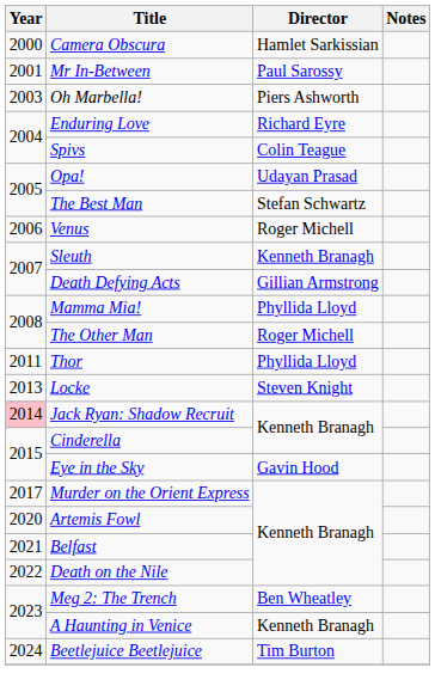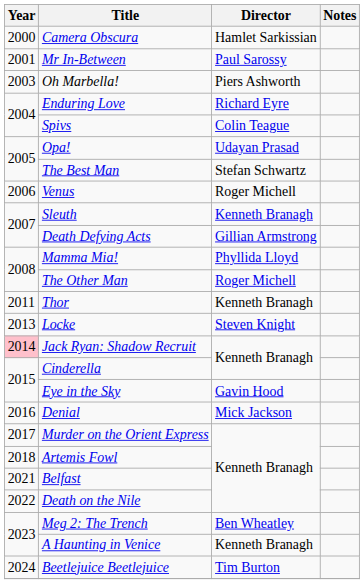 <table class="wikitable">
 <tr>
 <th>Year</th>
 <th>Title</th>
 <th>Director</th>
 <th>Notes</th>
 </tr>
 <tr>
 <td>2000</td>
 <td><em><a href='#'>Camera Obscura</a></em></td>
 <td>Hamlet Sarkissian</td>
 <td></td>
 </tr>
 <tr>
 <td>2001</td>
 <td><em><a href='#'>Mr In-Between</a></em></td>
 <td><a href='#'>Paul Sarossy</a></td>
 <td></td>
 </tr>
 <tr>
 <td>2003</td>
 <td><em>Oh Marbella!</em></td>
 <td>Piers Ashworth</td>
 <td></td>
 </tr>
 <tr>
 <td rowspan=2>2004</td>
 <td><em><a href='#'>Enduring Love</a></em></td>
 <td><a href='#'>Richard Eyre</a></td>
 <td></td>
 </tr>
 <tr>
 <td><em><a href='#'>Spivs</a></em></td>
 <td><a href='#'>Colin Teague</a></td>
 <td></td>
 </tr>
 <tr>
 <td rowspan=2>2005</td>
 <td><em><a href='#'>Opa!</a></em></td>
 <td><a href='#'>Udayan Prasad</a></td>
 <td></td>
 </tr>
 <tr>
 <td><em><a href='#'>The Best Man</a></em></td>
 <td>Stefan Schwartz</td>
 <td></td>
 </tr>
 <tr>
 <td>2006</td>
 <td><em><a href='#'>Venus</a></em></td>
 <td>Roger Michell</td>
 <td></td>
 </tr>
 <tr>
 <td rowspan=2>2007</td>
 <td><em><a href='#'>Sleuth</a></em></td>
 <td><a href='#'>Kenneth Branagh</a></td>
 <td></td>
 </tr>
 <tr>
 <td><em><a href='#'>Death Defying Acts</a></em></td>
 <td><a href='#'>Gillian Armstrong</a></td>
 <td></td>
 </tr>
 <tr>
 <td rowspan=2>2008</td>
 <td><em><a href='#'>Mamma Mia!</a></em></td>
 <td><a href='#'>Phyllida Lloyd</a></td>
 <td></td>
 </tr>
 <tr>
 <td><em><a href='#'>The Other Man</a></em></td>
 <td><a href='#'>Roger Michell</a></td>
 <td></td>
 </tr>
 <tr>
 <td>2011</td>
 <td><em><a href='#'>Thor</a></em></td>
-<td><a href='#'>Phyllida Lloyd</a></td>
+<td>Kenneth Branagh</td>
 <td></td>
 </tr>
 <tr>
 <td>2013</td>
 <td><em><a href='#'>Locke</a></em></td>
 <td><a href='#'>Steven Knight</a></td>
 <td></td>
 </tr>
 <tr>
 <td style="background: pink;">2014</td>
 <td><em><a href='#'>Jack Ryan: Shadow Recruit</a></em></td>
 <td rowspan=2>Kenneth Branagh</td>
 <td></td>
 </tr>
 <tr>
 <td rowspan=2>2015</td>
 <td><em><a href='#'>Cinderella</a></em></td>
 <td></td>
 </tr>
 <tr>
 <td><em><a href='#'>Eye in the Sky</a></em></td>
 <td><a href='#'>Gavin Hood</a></td>
 <td></td>
 </tr>
 <tr>
+<td>2016</td>
+<td><em><a href='#'>Denial</a></em></td>
+<td><a href='#'>Mick Jackson</a></td>
+<td></td>
+</tr>
+<tr>
 <td>2017</td>
 <td><em><a href='#'>Murder on the Orient Express</a></em></td>
 <td rowspan=4>Kenneth Branagh</td>
 <td></td>
 </tr>
 <tr>
-<td>2020</td>
+<td>2018</td>
 <td><em><a href='#'>Artemis Fowl</a></em></td>
 <td></td>
 </tr>
 <tr>
 <td>2021</td>
 <td><em><a href='#'>Belfast</a></em></td>
 <td></td>
 </tr>
 <tr>
 <td>2022</td>
 <td><em><a href='#'>Death on the Nile</a></em></td>
 <td></td>
 </tr>
 <tr>
 <td rowspan=2>2023</td>
 <td><em><a href='#'>Meg 2: The Trench</a></em></td>
 <td><a href='#'>Ben Wheatley</a></td>
 <td></td>
 </tr>
 <tr>
 <td><em><a href='#'>A Haunting in Venice</a></em></td>
 <td>Kenneth Branagh</td>
 <td></td>
 </tr>
 <tr>
 <td>2024</td>
 <td><em><a href='#'>Beetlejuice Beetlejuice</a></em></td>
 <td><a href='#'>Tim Burton</a></td>
 <td></td>
 </tr>
 <tr>
 </tr>
 </table>
